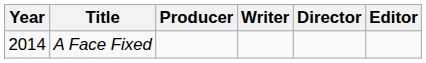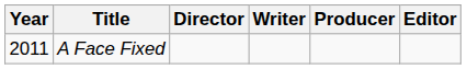 <table class="wikitable">
 <tr>
 <th>Year</th>
 <th>Title</th>
+<th>Director</th>
+<th>Writer</th>
 <th>Producer</th>
-<th>Writer</th>
-<th>Director</th>
 <th>Editor</th>
 </tr>
 <tr>
-<td>2014</td>
+<td>2011</td>
 <td><em>A Face Fixed</em></td>
 <td></td>
 <td></td>
 <td></td>
 <td></td>
 </tr>
 </table>
